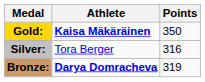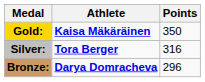 <table class="wikitable">
 <tr>
 <th><strong>Medal</strong></th>
 <th><strong>Athlete</strong></th>
 <th><strong>Points</strong></th>
 </tr>
 <tr>
 <td style="text-align:center;background-color:gold;"><strong>Gold:</strong></td>
 <td> <strong><a href='#'>Kaisa Mäkäräinen</a></strong></td>
 <td>350</td>
 </tr>
 <tr>
 <td style="text-align:center;background-color:silver;"><strong>Silver:</strong></td>
-<td> <a href='#'>Tora Berger</a></td>
+<td><strong> <a href='#'>Tora Berger</a></strong></td>
 <td>316</td>
 </tr>
 <tr>
 <td style="text-align:center;background-color:#CC9966;"><strong>Bronze:</strong></td>
 <td><strong> <a href='#'>Darya Domracheva</a></strong></td>
-<td>319</td>
+<td>296</td>
 </tr>
 </table>
